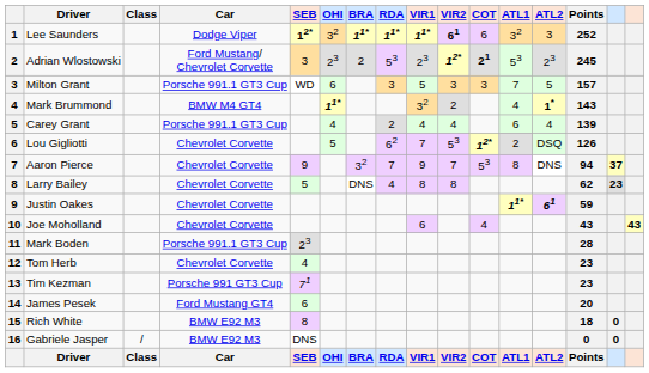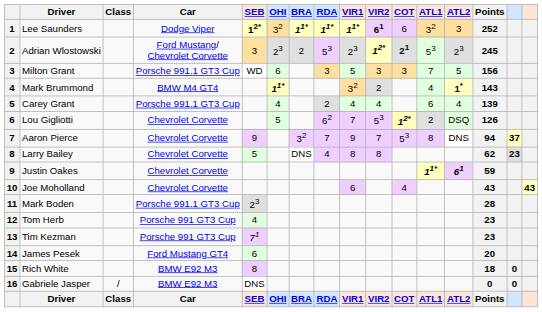 <table class="wikitable" style="font-size:85%; text-align:center">
 <tr>
 <th valign="middle"></th>
 <th valign="middle">Driver</th>
 <th>Class</th>
 <th>Car</th>
 <td style="background:#fce4d6;"><a href='#'><strong>SEB</strong></a></td>
 <td style="background:#D0E7FF;"><a href='#'><strong>OHI</strong></a></td>
 <td style="background:#D0E7FF;"><a href='#'><strong>BRA</strong></a></td>
 <td style="background:#D0E7FF;"><a href='#'><strong>RDA</strong></a></td>
 <td style="background:#fce4d6;"><a href='#'><strong>VIR1</strong></a></td>
 <td style="background:#fce4d6;"><a href='#'><strong>VIR2</strong></a></td>
 <td style="background:#fce4d6;"><a href='#'><strong>COT</strong></a></td>
 <td style="background:#fce4d6;"><a href='#'><strong>ATL1</strong></a></td>
 <td style="background:#fce4d6;"><a href='#'><strong>ATL2</strong></a></td>
 <th valign="middle">Points</th>
 <td style="background:#D0E7FF;"></td>
 <td style="background:#fce4d6;"></td>
 </tr>
 <tr>
 <th>1</th>
 <td align="left"> Lee Saunders</td>
 <td></td>
 <td><a href='#'>Dodge Viper</a></td>
 <td style="background:#ffffbf;"><strong>1<sup>2*</sup></strong></td>
 <td style="background:#ffdf9f;">3<sup>2</sup></td>
 <td style="background:#ffffbf;"><strong><em>1<sup>1*</sup></em></strong></td>
 <td style="background:#ffffbf;"><strong><em>1<sup>1*</sup></em></strong></td>
 <td style="background:#ffffbf;"><strong><em>1<sup>1*</sup></em></strong></td>
 <td style="background:#efcfff;"><strong>6<sup>1</sup></strong></td>
 <td style="background:#efcfff;">6</td>
 <td style="background:#ffdf9f;">3<sup>2</sup></td>
 <td style="background:#ffdf9f;">3</td>
 <th>252</th>
 <th></th>
 <th></th>
 </tr>
 <tr>
 <th>2</th>
 <td align="left"> Adrian Wlostowski</td>
 <td></td>
 <td><a href='#'>Ford Mustang</a>/<br><a href='#'>Chevrolet Corvette</a></td>
 <td style="background:#ffdf9f;">3</td>
 <td style="background:#dfdfdf;">2<sup>3</sup></td>
 <td style="background:#dfdfdf;">2</td>
 <td style="background:#efcfff;">5<sup>3</sup></td>
 <td style="background:#dfdfdf;">2<sup>3</sup></td>
 <td style="background:#ffffbf;"><strong><em>1<sup>2*</sup></em></strong></td>
 <td style="background:#dfdfdf;"><strong>2<sup>1</sup></strong></td>
 <td style="background:#dfffdf;">5<sup>3</sup></td>
 <td style="background:#dfdfdf;">2<sup>3</sup></td>
 <th>245</th>
 <th></th>
 <th></th>
 </tr>
 <tr>
 <th>3</th>
 <td align="left"> Milton Grant</td>
 <td></td>
 <td><a href='#'>Porsche 991.1 GT3 Cup</a></td>
 <td style="background:#FFFFFF;">WD</td>
 <td style="background:#dfffdf;">6</td>
 <td></td>
 <td style="background:#ffdf9f;">3</td>
 <td style="background:#dfffdf;">5</td>
 <td style="background:#ffdf9f;">3</td>
 <td style="background:#ffdf9f;">3</td>
 <td style="background:#dfffdf;">7</td>
 <td style="background:#dfffdf;">5</td>
-<th>157</th>
+<th>156</th>
 <th></th>
 <th></th>
 </tr>
 <tr>
 <th>4</th>
 <td align="left"> Mark Brummond</td>
 <td></td>
 <td><a href='#'>BMW M4 GT4</a></td>
 <td></td>
 <td style="background:#ffffbf;"><strong><em>1<sup>1*</sup></em></strong></td>
 <td></td>
 <td></td>
 <td style="background:#ffdf9f;">3<sup>2</sup></td>
 <td style="background:#dfdfdf;">2</td>
 <td></td>
 <td style="background:#dfffdf;">4</td>
 <td style="background:#ffffbf;"><strong>1<sup>*</sup></strong></td>
 <th>143</th>
 <th></th>
 <th></th>
 </tr>
 <tr>
 <th>5</th>
 <td align="left"> Carey Grant</td>
 <td></td>
 <td><a href='#'>Porsche 991.1 GT3 Cup</a></td>
 <td></td>
 <td style="background:#dfffdf;">4</td>
 <td></td>
 <td style="background:#dfdfdf;">2</td>
 <td style="background:#dfffdf;">4</td>
 <td style="background:#dfffdf;">4</td>
 <td></td>
 <td style="background:#dfffdf;">6</td>
 <td style="background:#dfffdf;">4</td>
 <th>139</th>
 <th></th>
 <th></th>
 </tr>
 <tr>
 <th>6</th>
 <td align="left"> Lou Gigliotti</td>
 <td></td>
 <td><a href='#'>Chevrolet Corvette</a></td>
 <td></td>
 <td style="background:#dfffdf;">5</td>
 <td></td>
 <td style="background:#efcfff;">6<sup>2</sup></td>
 <td style="background:#efcfff;">7</td>
 <td style="background:#efcfff;">5<sup>3</sup></td>
 <td style="background:#ffffbf;"><strong><em>1<sup>2*</sup></em></strong></td>
 <td style="background:#dfdfdf;">2</td>
 <td style="background:#dfffdf;">DSQ</td>
 <th>126</th>
 <th></th>
 <th></th>
 </tr>
 <tr>
 <th>7</th>
 <td align="left"> Aaron Pierce</td>
 <td></td>
 <td><a href='#'>Chevrolet Corvette</a></td>
 <td style="background:#efcfff;">9</td>
 <td></td>
 <td style="background:#efcfff;">3<sup>2</sup></td>
 <td style="background:#efcfff;">7</td>
 <td style="background:#efcfff;">9</td>
 <td style="background:#efcfff;">7</td>
 <td style="background:#efcfff;">5<sup>3</sup></td>
 <td style="background:#efcfff;">8</td>
 <td style="background:#ffffff;">DNS</td>
 <th>94</th>
 <td style="background:#ffffbf;"><strong>37</strong></td>
 <th></th>
 </tr>
 <tr>
 <th>8</th>
 <td align="left"> Larry Bailey</td>
 <td></td>
 <td><a href='#'>Chevrolet Corvette</a></td>
 <td style="background:#dfffdf;">5</td>
 <td></td>
 <td style="background:#ffffff;">DNS</td>
 <td style="background:#efcfff;">4</td>
 <td style="background:#efcfff;">8</td>
 <td style="background:#efcfff;">8</td>
 <td></td>
 <td></td>
 <td></td>
 <th>62</th>
 <td style="background:#dfdfdf;"><strong>23</strong></td>
 <th></th>
 </tr>
 <tr>
 <th>9</th>
 <td align="left"> Justin Oakes</td>
 <td></td>
 <td><a href='#'>Chevrolet Corvette</a></td>
 <td></td>
 <td></td>
 <td></td>
 <td></td>
 <td></td>
 <td></td>
 <td></td>
 <td style="background:#ffffbf;"><strong><em>1<sup>1*</sup></em></strong></td>
 <td style="background:#efcfff;"><strong><em>6<sup>1</sup></em></strong></td>
 <th>59</th>
 <th></th>
 <th></th>
 </tr>
 <tr>
 <th>10</th>
 <td align="left"> Joe Moholland</td>
 <td></td>
 <td><a href='#'>Chevrolet Corvette</a></td>
 <td></td>
 <td></td>
 <td></td>
 <td></td>
 <td style="background:#efcfff;">6</td>
 <td></td>
 <td style="background:#efcfff;">4</td>
 <td></td>
 <td></td>
 <th>43</th>
 <th></th>
 <td style="background:#ffffbf;"><strong>43</strong></td>
 </tr>
 <tr>
 <th>11</th>
 <td align="left"> Mark Boden</td>
 <td></td>
 <td><a href='#'>Porsche 991.1 GT3 Cup</a></td>
 <td style="background:#dfdfdf;">2<sup>3</sup></td>
 <td></td>
 <td></td>
 <td></td>
 <td></td>
 <td></td>
 <td></td>
 <td></td>
 <td></td>
 <th>28</th>
 <th></th>
 <th></th>
 </tr>
 <tr>
 <th>12</th>
 <td align="left"> Tom Herb</td>
 <td></td>
-<td><a href='#'>Chevrolet Corvette</a></td>
+<td><a href='#'>Porsche 991 GT3 Cup</a></td>
 <td style="background:#dfffdf;">4</td>
 <td></td>
 <td></td>
 <td></td>
 <td></td>
 <td></td>
 <td></td>
 <td></td>
 <td></td>
 <th>23</th>
 <th></th>
 <th></th>
 </tr>
 <tr>
 <th>13</th>
 <td align="left"> Tim Kezman</td>
 <td></td>
 <td><a href='#'>Porsche 991 GT3 Cup</a></td>
 <td style="background:#efcfff;"><em>7<sup>1</sup></em></td>
 <td></td>
 <td></td>
 <td></td>
 <td></td>
 <td></td>
 <td></td>
 <td></td>
 <td></td>
 <th>23</th>
 <th></th>
 <th></th>
 </tr>
 <tr>
 <th>14</th>
 <td align="left"> James Pesek</td>
 <td></td>
 <td><a href='#'>Ford Mustang GT4</a></td>
 <td style="background:#dfffdf;">6</td>
 <td></td>
 <td></td>
 <td></td>
 <td></td>
 <td></td>
 <td></td>
 <td></td>
 <td></td>
 <th>20</th>
 <th></th>
 <th></th>
 </tr>
 <tr>
 <th>15</th>
 <td align="left"> Rich White</td>
 <td></td>
 <td><a href='#'>BMW E92 M3</a></td>
 <td style="background:#efcfff;">8</td>
 <td></td>
 <td></td>
 <td></td>
 <td></td>
 <td></td>
 <td></td>
 <td></td>
 <td></td>
 <th>18</th>
 <th>0</th>
 <th></th>
 </tr>
 <tr>
 <th>16</th>
 <td align="left"> Gabriele Jasper</td>
 <td>/</td>
 <td><a href='#'>BMW E92 M3</a></td>
 <td style="background:#FFFFFF;">DNS</td>
 <td></td>
 <td></td>
 <td></td>
 <td></td>
 <td></td>
 <td></td>
 <td></td>
 <td></td>
 <th>0</th>
 <th>0</th>
 <th></th>
 </tr>
 <tr>
 <th valign="middle"></th>
 <th valign="middle">Driver</th>
 <th>Class</th>
 <th>Car</th>
 <td style="background:#fce4d6;"><a href='#'><strong>SEB</strong></a></td>
 <td style="background:#D0E7FF;"><a href='#'><strong>OHI</strong></a></td>
 <td style="background:#D0E7FF;"><a href='#'><strong>BRA</strong></a></td>
 <td style="background:#D0E7FF;"><a href='#'><strong>RDA</strong></a></td>
 <td style="background:#fce4d6;"><a href='#'><strong>VIR1</strong></a></td>
 <td style="background:#fce4d6;"><a href='#'><strong>VIR2</strong></a></td>
 <td style="background:#fce4d6;"><a href='#'><strong>COT</strong></a></td>
 <td style="background:#fce4d6;"><a href='#'><strong>ATL1</strong></a></td>
 <td style="background:#fce4d6;"><a href='#'><strong>ATL2</strong></a></td>
 <th valign="middle">Points</th>
 <td style="background:#D0E7FF;"></td>
 <td style="background:#fce4d6;"></td>
 </tr>
 </table>
